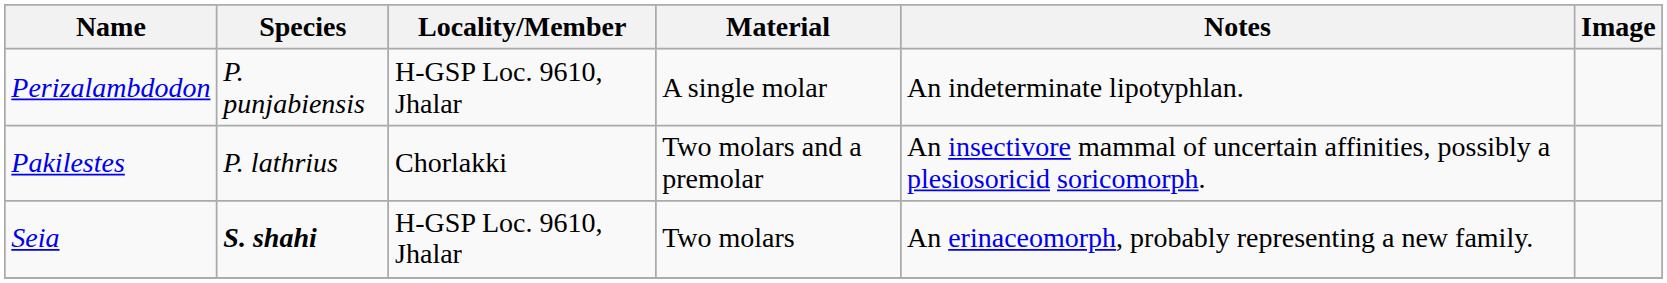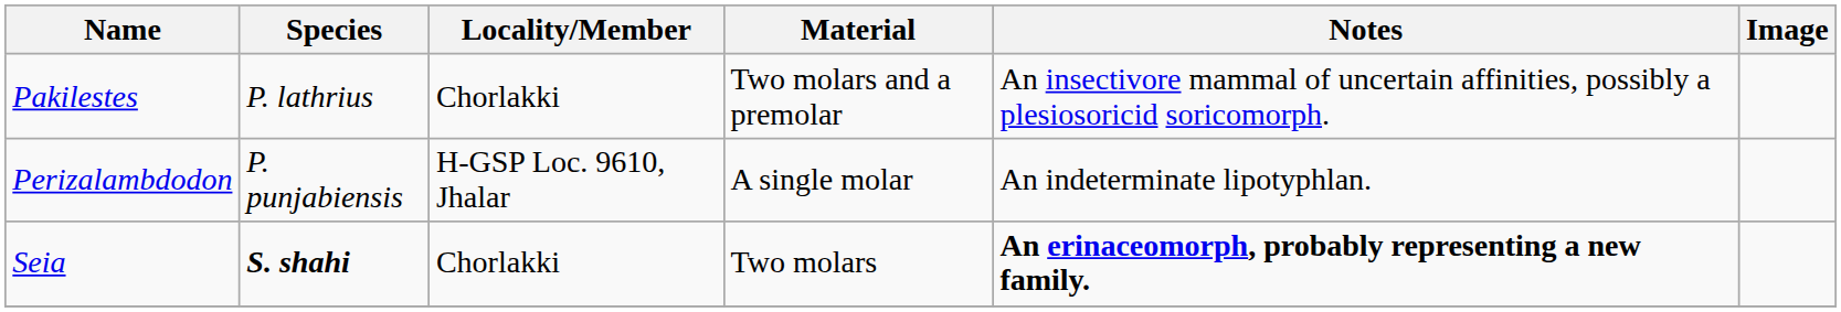 <table class="wikitable" align="center" width="75%">
 <tr>
 <th>Name</th>
 <th>Species</th>
 <th>Locality/Member</th>
 <th>Material</th>
 <th>Notes</th>
 <th>Image</th>
 </tr>
 <tr>
+<td><em><a href='#'>Pakilestes</a></em></td>
+<td><em>P. lathrius</em></td>
+<td>Chorlakki</td>
+<td>Two molars and a premolar</td>
+<td>An <a href='#'>insectivore</a> mammal of uncertain affinities, possibly a <a href='#'>plesiosoricid</a> <a href='#'>soricomorph</a>.</td>
+<td></td>
+</tr>
+<tr>
 <td><em><a href='#'>Perizalambdodon</a></em></td>
 <td><em>P. punjabiensis</em></td>
 <td>H-GSP Loc. 9610, Jhalar</td>
 <td>A single molar</td>
 <td>An indeterminate lipotyphlan.</td>
 <td></td>
 </tr>
 <tr>
-<td><em><a href='#'>Pakilestes</a></em></td>
-<td><em>P. lathrius</em></td>
-<td>Chorlakki</td>
-<td>Two molars and a premolar</td>
-<td>An <a href='#'>insectivore</a> mammal of uncertain affinities, possibly a <a href='#'>plesiosoricid</a> <a href='#'>soricomorph</a>.</td>
-<td></td>
-</tr>
-<tr>
 <td><em><a href='#'>Seia</a></em></td>
 <td><strong><em>S. shahi</em></strong></td>
-<td>H-GSP Loc. 9610, Jhalar</td>
+<td>Chorlakki</td>
 <td>Two molars</td>
-<td>An <a href='#'>erinaceomorph</a>, probably representing a new family.</td>
+<td><strong>An <a href='#'>erinaceomorph</a>, probably representing a new family.</strong></td>
 <td></td>
 </tr>
 <tr>
 </tr>
 </table>
